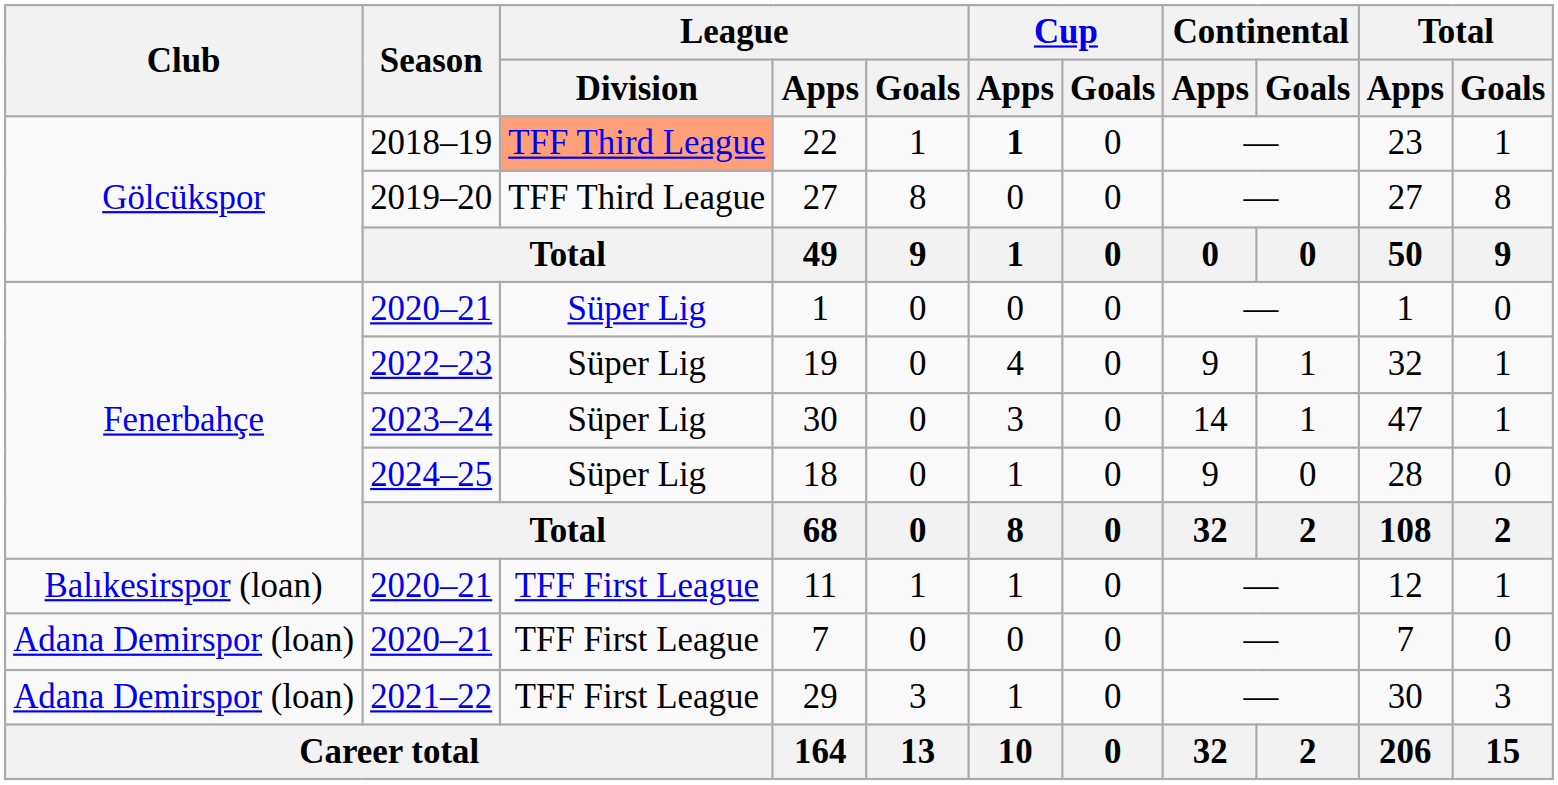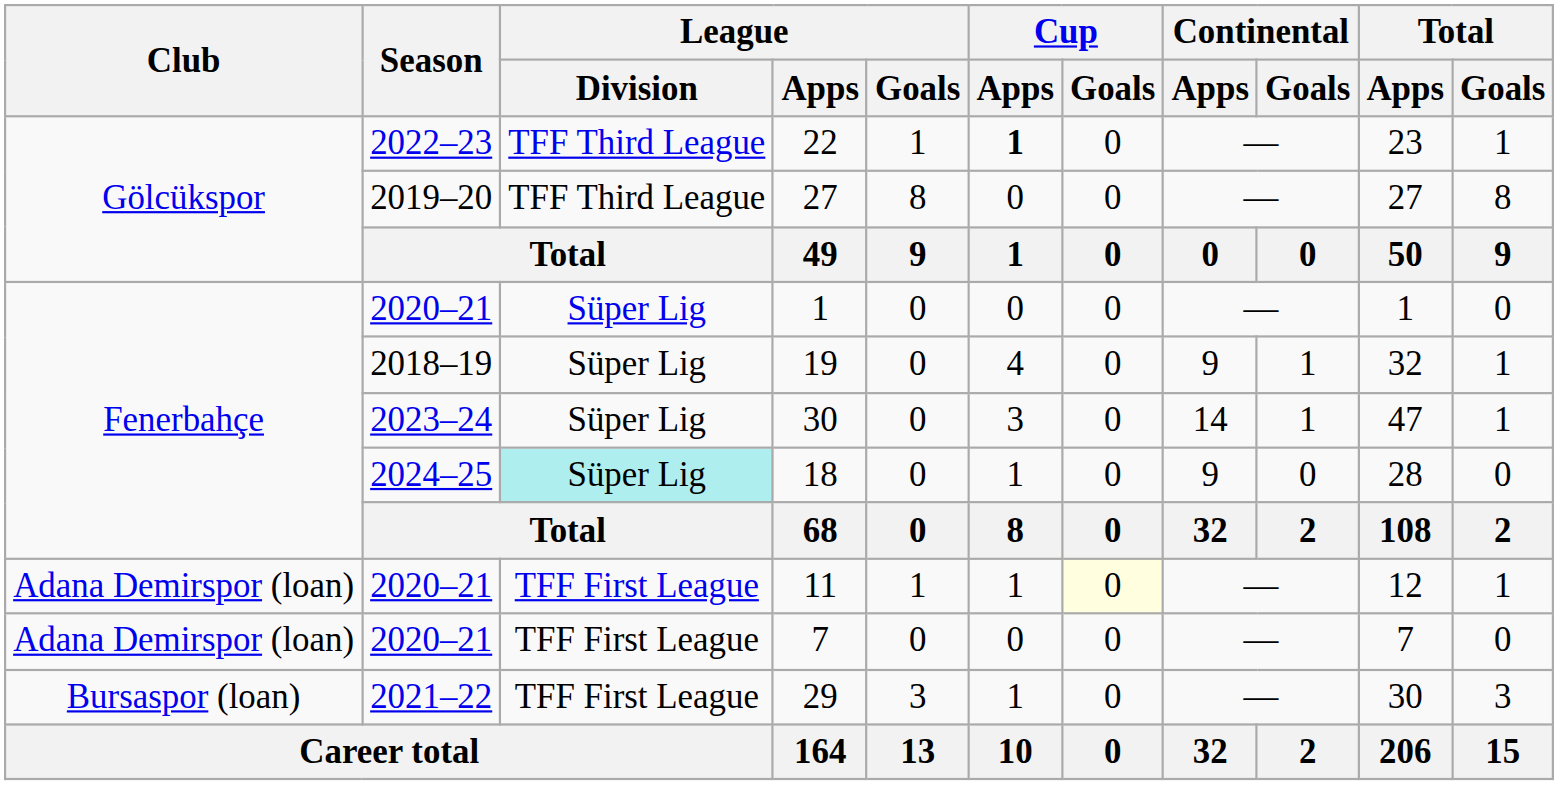 <table class="wikitable" style="text-align:center">
 <tr>
 <th rowspan="2">Club</th>
 <th rowspan="2">Season</th>
 <th colspan="3">League</th>
 <th colspan="2"><a href='#'>Cup</a></th>
 <th colspan="2">Continental</th>
 <th colspan="2">Total</th>
 </tr>
 <tr>
 <th>Division</th>
 <th>Apps</th>
 <th>Goals</th>
 <th>Apps</th>
 <th>Goals</th>
 <th>Apps</th>
 <th>Goals</th>
 <th>Apps</th>
 <th>Goals</th>
 </tr>
 <tr>
 <td rowspan="3"><a href='#'>Gölcükspor</a></td>
-<td>2018–19</td>
-<td style="background: lightsalmon;"><a href='#'>TFF Third League</a></td>
+<td><a href='#'>2022–23</a></td>
+<td><a href='#'>TFF Third League</a></td>
 <td>22</td>
 <td>1</td>
 <td><strong>1</strong></td>
 <td>0</td>
 <td colspan="2">—</td>
 <td>23</td>
 <td>1</td>
 </tr>
 <tr>
 <td>2019–20</td>
 <td>TFF Third League</td>
 <td>27</td>
 <td>8</td>
 <td>0</td>
 <td>0</td>
 <td colspan="2">—</td>
 <td>27</td>
 <td>8</td>
 </tr>
 <tr>
 <th colspan="2">Total</th>
 <th>49</th>
 <th>9</th>
 <th>1</th>
 <th>0</th>
 <th>0</th>
 <th>0</th>
 <th>50</th>
 <th>9</th>
 </tr>
 <tr>
 <td rowspan="5"><a href='#'>Fenerbahçe</a></td>
 <td><a href='#'>2020–21</a></td>
 <td><a href='#'>Süper Lig</a></td>
 <td>1</td>
 <td>0</td>
 <td>0</td>
 <td>0</td>
 <td colspan="2">—</td>
 <td>1</td>
 <td>0</td>
 </tr>
 <tr>
-<td><a href='#'>2022–23</a></td>
+<td>2018–19</td>
 <td>Süper Lig</td>
 <td>19</td>
 <td>0</td>
 <td>4</td>
 <td>0</td>
 <td>9</td>
 <td>1</td>
 <td>32</td>
 <td>1</td>
 </tr>
 <tr>
 <td><a href='#'>2023–24</a></td>
 <td>Süper Lig</td>
 <td>30</td>
 <td>0</td>
 <td>3</td>
 <td>0</td>
 <td>14</td>
 <td>1</td>
 <td>47</td>
 <td>1</td>
 </tr>
 <tr>
 <td><a href='#'>2024–25</a></td>
-<td>Süper Lig</td>
+<td style="background: paleturquoise;">Süper Lig</td>
 <td>18</td>
 <td>0</td>
 <td>1</td>
 <td>0</td>
 <td>9</td>
 <td>0</td>
 <td>28</td>
 <td>0</td>
 </tr>
 <tr>
 <th colspan="2">Total</th>
 <th>68</th>
 <th>0</th>
 <th>8</th>
 <th>0</th>
 <th>32</th>
 <th>2</th>
 <th>108</th>
 <th>2</th>
 </tr>
 <tr>
-<td><a href='#'>Balıkesirspor</a> (loan)</td>
+<td><a href='#'>Adana Demirspor</a> (loan)</td>
 <td><a href='#'>2020–21</a></td>
 <td><a href='#'>TFF First League</a></td>
 <td>11</td>
 <td>1</td>
 <td>1</td>
-<td>0</td>
+<td style="background: lightyellow;">0</td>
 <td colspan="2">—</td>
 <td>12</td>
 <td>1</td>
 </tr>
 <tr>
 <td><a href='#'>Adana Demirspor</a> (loan)</td>
 <td><a href='#'>2020–21</a></td>
 <td>TFF First League</td>
 <td>7</td>
 <td>0</td>
 <td>0</td>
 <td>0</td>
 <td colspan="2">—</td>
 <td>7</td>
 <td>0</td>
 </tr>
 <tr>
-<td><a href='#'>Adana Demirspor</a> (loan)</td>
+<td><a href='#'>Bursaspor</a> (loan)</td>
 <td><a href='#'>2021–22</a></td>
 <td>TFF First League</td>
 <td>29</td>
 <td>3</td>
 <td>1</td>
 <td>0</td>
 <td colspan="2">—</td>
 <td>30</td>
 <td>3</td>
 </tr>
 <tr>
 <th colspan="3">Career total</th>
 <th>164</th>
 <th>13</th>
 <th>10</th>
 <th>0</th>
 <th>32</th>
 <th>2</th>
 <th>206</th>
 <th>15</th>
 </tr>
 </table>
